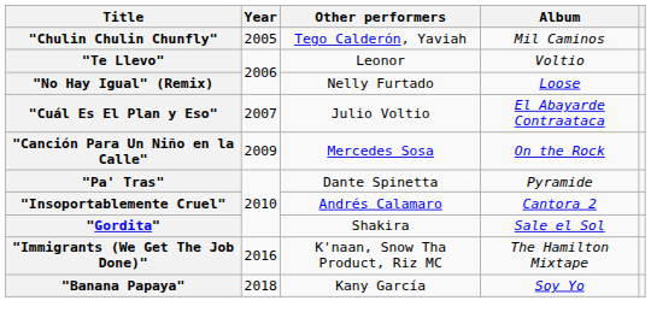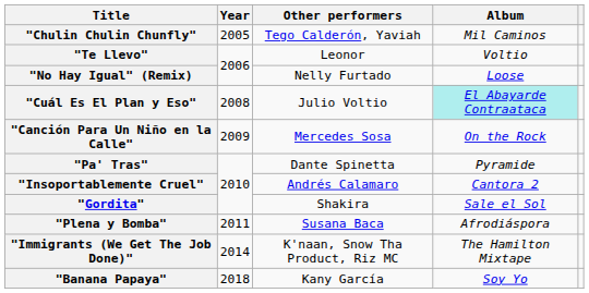 <table class="wikitable plainrowheaders" style="text-align:center;">
 <tr>
 <th>Title</th>
 <th>Year</th>
 <th>Other performers</th>
 <th>Album</th>
 <th></th>
 </tr>
 <tr>
 <th scope="row">"Chulin Chulin Chunfly"</th>
 <td>2005</td>
 <td><a href='#'>Tego Calderón</a>, Yaviah</td>
 <td><em>Mil Caminos</em></td>
 <td></td>
 </tr>
 <tr>
 <th scope="row">"Te Llevo"</th>
 <td rowspan="2">2006</td>
 <td>Leonor</td>
 <td><em>Voltio</em></td>
 <td></td>
 </tr>
 <tr>
 <th scope="row">"No Hay Igual" (Remix)</th>
 <td>Nelly Furtado</td>
 <td><em><a href='#'>Loose</a></em></td>
 <td></td>
 </tr>
 <tr>
 <th scope="row">"Cuál Es El Plan y Eso"</th>
-<td>2007</td>
+<td>2008</td>
 <td>Julio Voltio</td>
-<td><em><a href='#'>El Abayarde Contraataca</a></em></td>
+<td style="background: paleturquoise;"><em><a href='#'>El Abayarde Contraataca</a></em></td>
 <td></td>
 </tr>
 <tr>
 <th scope="row">"Canción Para Un Niño en la Calle"</th>
 <td>2009</td>
 <td><a href='#'>Mercedes Sosa</a></td>
 <td><em><a href='#'>On the Rock</a></em></td>
 <td></td>
 </tr>
 <tr>
 <th scope="row">"Pa' Tras"</th>
 <td rowspan="3">2010</td>
 <td>Dante Spinetta</td>
 <td><em>Pyramide</em></td>
 <td></td>
 </tr>
 <tr>
 <th scope="row">"Insoportablemente Cruel"</th>
 <td><a href='#'>Andrés Calamaro</a></td>
 <td><em><a href='#'>Cantora 2</a></em></td>
 <td></td>
 </tr>
 <tr>
 <th scope="row">"<a href='#'>Gordita</a>"</th>
 <td>Shakira</td>
 <td><em><a href='#'>Sale el Sol</a></em></td>
 <td></td>
 </tr>
 <tr>
+<th scope="row">"Plena y Bomba"</th>
+<td>2011</td>
+<td><a href='#'>Susana Baca</a></td>
+<td><em>Afrodiáspora</em></td>
+<td></td>
+</tr>
+<tr>
 <th scope="row">"Immigrants (We Get The Job Done)"</th>
-<td>2016</td>
+<td>2014</td>
 <td>K'naan, Snow Tha Product, Riz MC</td>
 <td><em>The Hamilton Mixtape</em></td>
 <td></td>
 </tr>
 <tr>
 <th scope="row">"Banana Papaya"</th>
 <td>2018</td>
 <td>Kany García</td>
 <td><em><a href='#'>Soy Yo</a></em></td>
 <td></td>
 </tr>
 </table>
